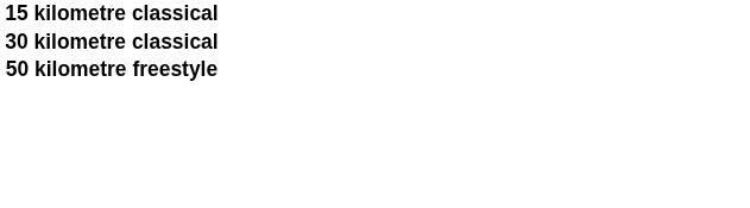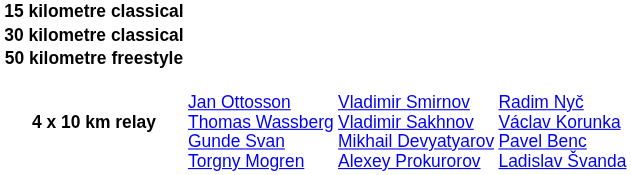 <table>
 <tr>
 <th scope="row">15 kilometre classical<br></th>
 <td></td>
 <td></td>
 <td></td>
 </tr>
 <tr>
 <th scope="row">30 kilometre classical<br></th>
 <td></td>
 <td></td>
 <td></td>
 </tr>
 <tr>
 <th scope="row">50 kilometre freestyle<br></th>
 <td></td>
 <td></td>
 <td></td>
 </tr>
+<tr>
+<th scope="row">4 x 10 km relay<br></th>
+<td><br><a href='#'>Jan Ottosson</a><br><a href='#'>Thomas Wassberg</a><br><a href='#'>Gunde Svan</a><br><a href='#'>Torgny Mogren</a></td>
+<td><br><a href='#'>Vladimir Smirnov</a><br><a href='#'>Vladimir Sakhnov</a><br><a href='#'>Mikhail Devyatyarov</a><br><a href='#'>Alexey Prokurorov</a></td>
+<td><br><a href='#'>Radim Nyč</a><br><a href='#'>Václav Korunka</a><br><a href='#'>Pavel Benc</a><br><a href='#'>Ladislav Švanda</a></td>
+</tr>
 </table>
